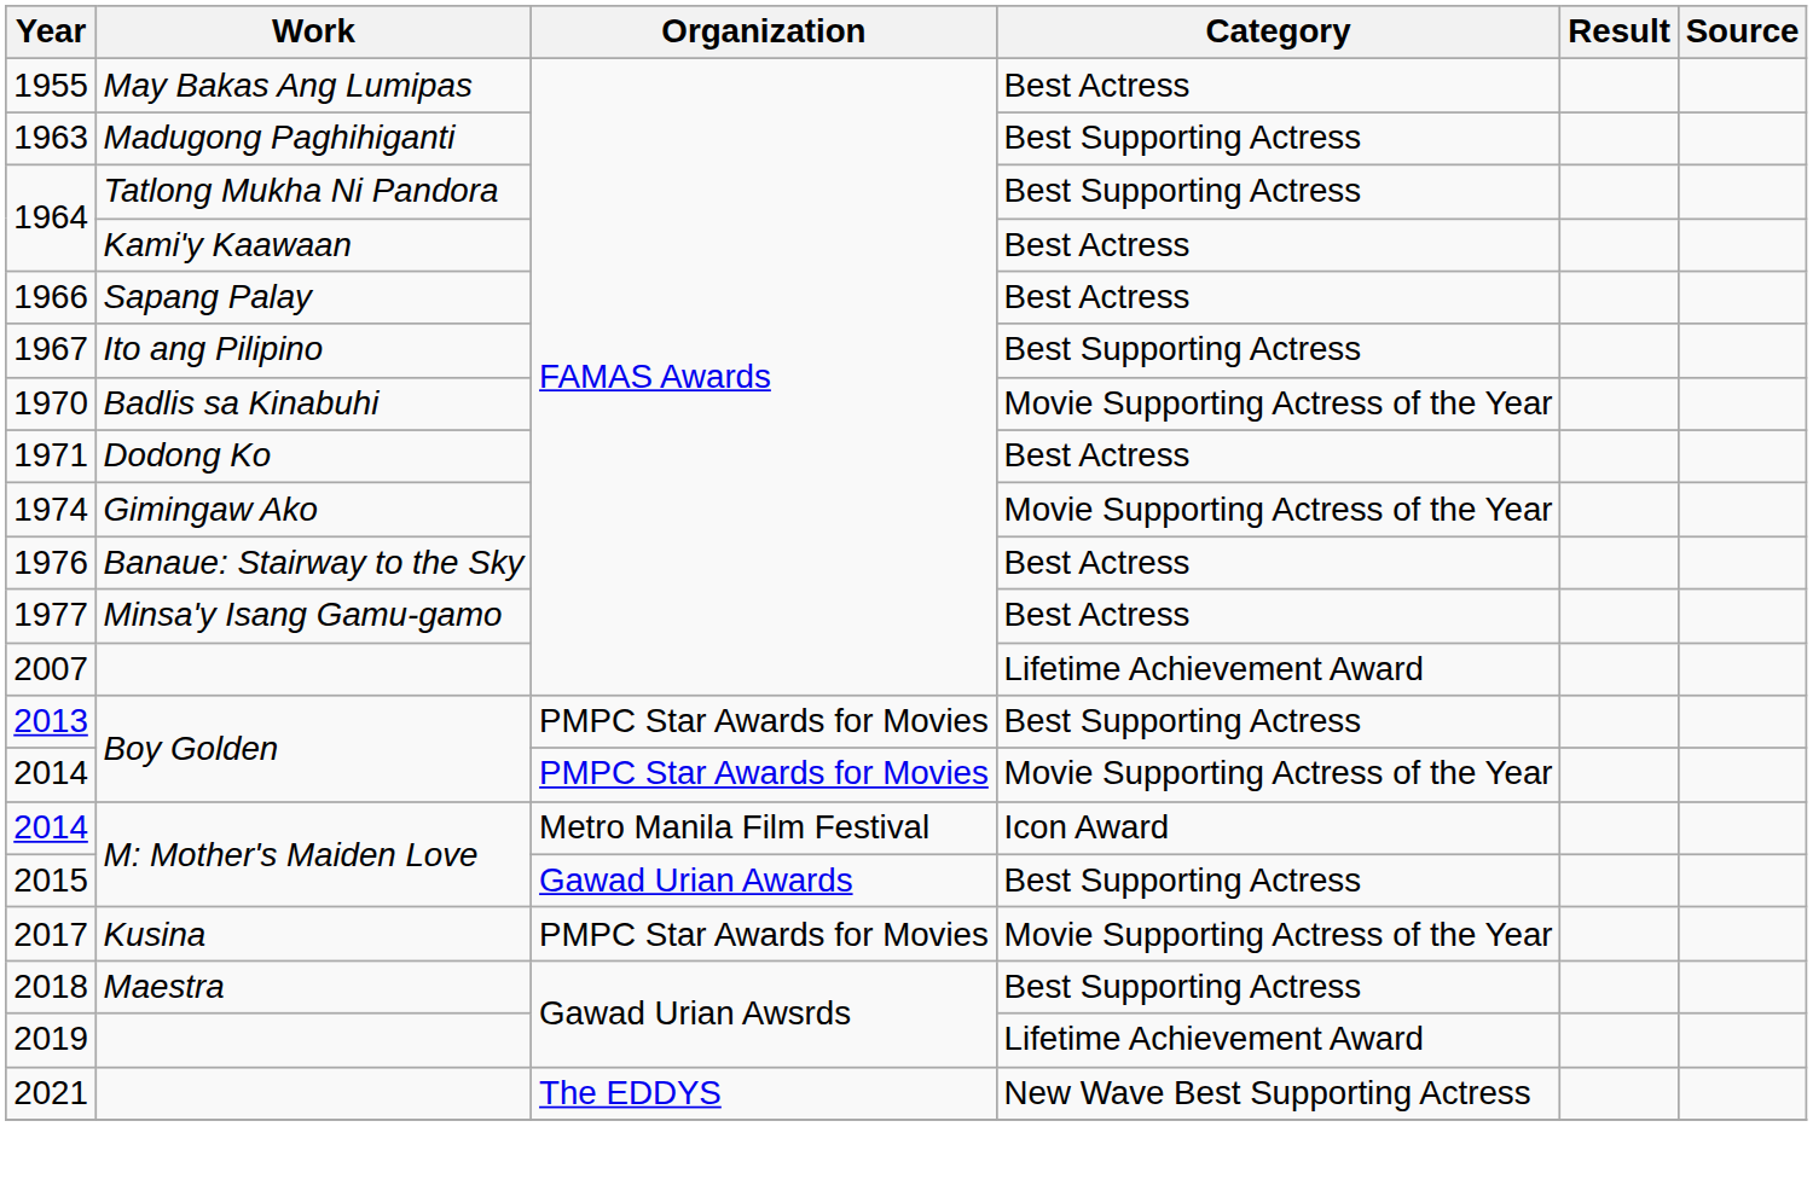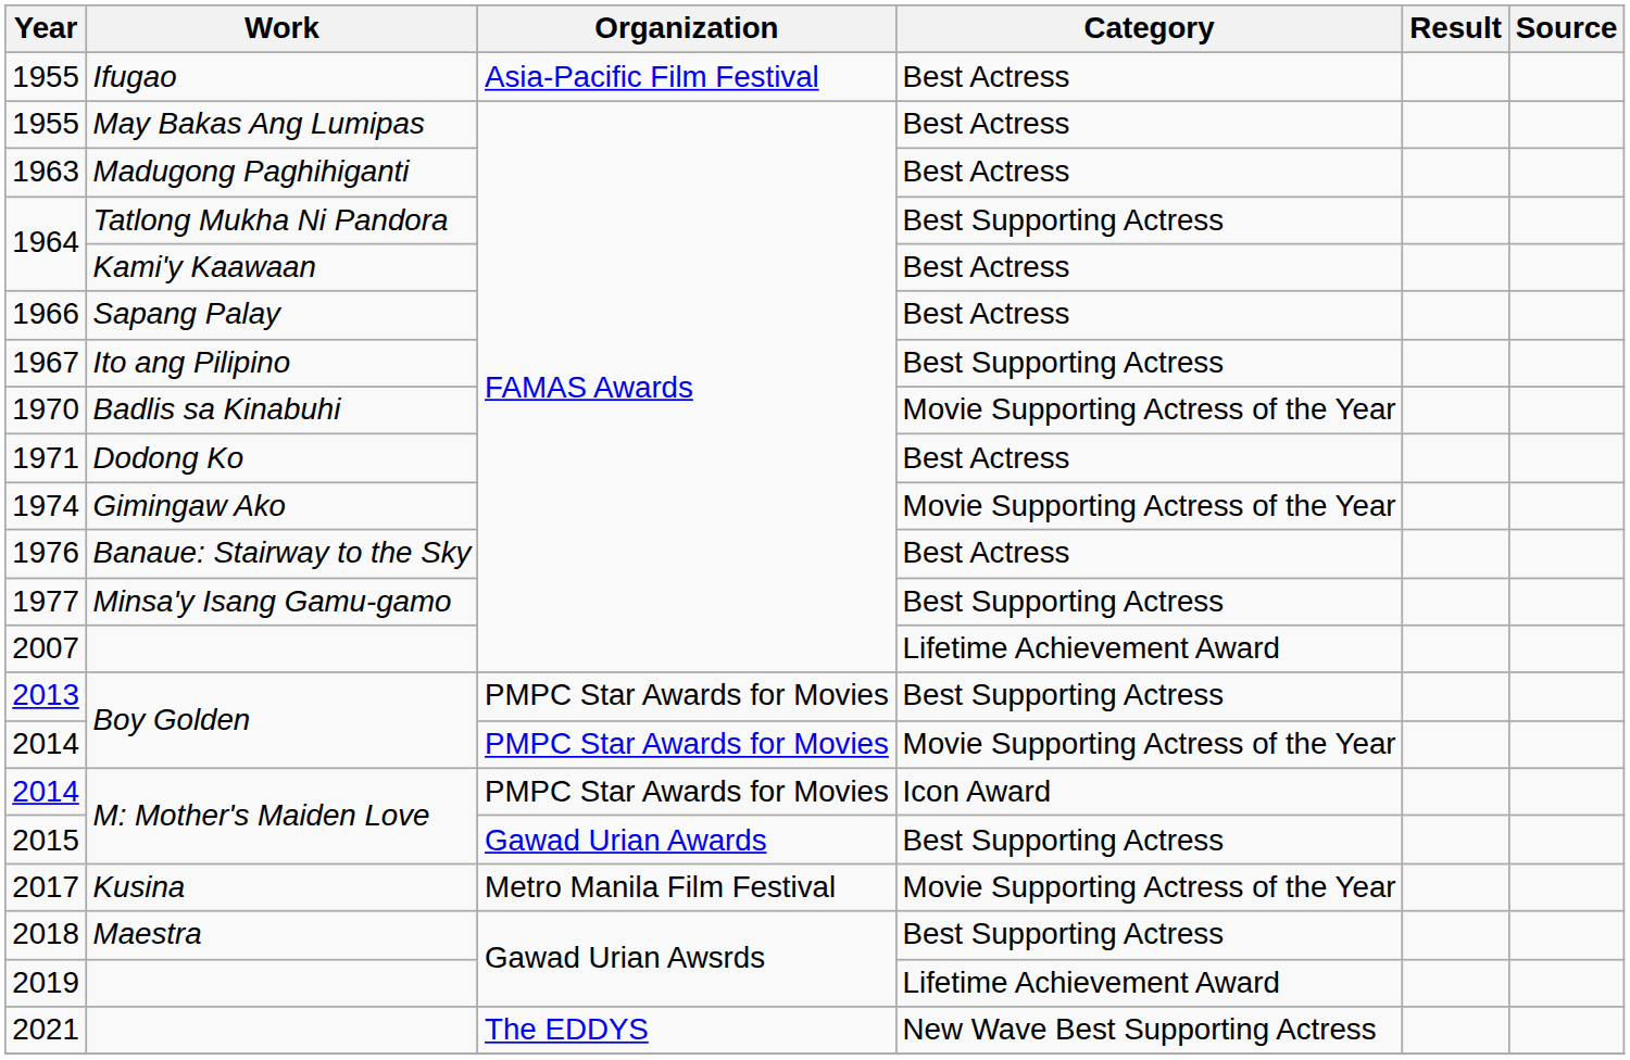 <table class="wikitable">
 <tr>
 <th>Year</th>
 <th>Work</th>
 <th>Organization</th>
 <th>Category</th>
 <th>Result</th>
 <th>Source </th>
+</tr>
+<tr>
+<td>1955</td>
+<td><em>Ifugao</em></td>
+<td><a href='#'>Asia-Pacific Film Festival</a></td>
+<td>Best Actress</td>
+<td></td>
+<td></td>
 </tr>
 <tr>
 <td>1955</td>
 <td><em>May Bakas Ang Lumipas</em></td>
 <td rowspan = "12"><a href='#'>FAMAS Awards</a></td>
 <td>Best Actress</td>
 <td></td>
 <td></td>
 </tr>
 <tr>
 <td>1963</td>
 <td><em>Madugong Paghihiganti</em></td>
-<td>Best Supporting Actress</td>
+<td>Best Actress</td>
 <td></td>
 <td></td>
 </tr>
 <tr>
 <td rowspan="2">1964</td>
 <td><em>Tatlong Mukha Ni Pandora</em></td>
 <td>Best Supporting Actress</td>
 <td></td>
 <td></td>
 </tr>
 <tr>
 <td><em>Kami'y Kaawaan</em></td>
 <td>Best Actress</td>
 <td></td>
 <td></td>
 </tr>
 <tr>
 <td>1966</td>
 <td><em>Sapang Palay</em></td>
 <td>Best Actress</td>
 <td></td>
 <td></td>
 </tr>
 <tr>
 <td>1967</td>
 <td><em>Ito ang Pilipino</em></td>
 <td>Best Supporting Actress</td>
 <td></td>
 <td></td>
 </tr>
 <tr>
 <td>1970</td>
 <td><em>Badlis sa Kinabuhi</em></td>
 <td>Movie Supporting Actress of the Year</td>
 <td></td>
 <td></td>
 </tr>
 <tr>
 <td>1971</td>
 <td><em>Dodong Ko</em></td>
 <td>Best Actress</td>
 <td></td>
 <td></td>
 </tr>
 <tr>
 <td>1974</td>
 <td><em>Gimingaw Ako</em></td>
 <td>Movie Supporting Actress of the Year</td>
 <td></td>
 <td></td>
 </tr>
 <tr>
 <td>1976</td>
 <td><em>Banaue: Stairway to the Sky</em></td>
 <td>Best Actress</td>
 <td></td>
 <td></td>
 </tr>
 <tr>
 <td>1977</td>
 <td><em>Minsa'y Isang Gamu-gamo</em></td>
-<td>Best Actress</td>
+<td>Best Supporting Actress</td>
 <td></td>
 <td></td>
 </tr>
 <tr>
 <td>2007</td>
 <td></td>
 <td>Lifetime Achievement Award</td>
 <td></td>
 <td></td>
 </tr>
 <tr>
 <td><a href='#'>2013</a></td>
 <td rowspan ="2"><em>Boy Golden</em></td>
 <td>PMPC Star Awards for Movies</td>
 <td>Best Supporting Actress</td>
 <td></td>
 <td></td>
 </tr>
 <tr>
 <td>2014</td>
 <td><a href='#'>PMPC Star Awards for Movies</a></td>
 <td>Movie Supporting Actress of the Year</td>
 <td></td>
 <td></td>
 </tr>
 <tr>
 <td><a href='#'>2014</a></td>
 <td rowspan = "2"><em>M: Mother's Maiden Love</em></td>
-<td>Metro Manila Film Festival</td>
+<td>PMPC Star Awards for Movies</td>
 <td>Icon Award</td>
 <td></td>
 <td></td>
 </tr>
 <tr>
 <td>2015</td>
 <td><a href='#'>Gawad Urian Awards</a></td>
 <td>Best Supporting Actress</td>
 <td></td>
 <td></td>
 </tr>
 <tr>
 <td>2017</td>
 <td><em>Kusina</em></td>
-<td>PMPC Star Awards for Movies</td>
+<td>Metro Manila Film Festival</td>
 <td>Movie Supporting Actress of the Year</td>
 <td></td>
 <td></td>
 </tr>
 <tr>
 <td>2018</td>
 <td><em>Maestra</em></td>
 <td rowspan = "2">Gawad Urian Awsrds</td>
 <td>Best Supporting Actress</td>
 <td></td>
 <td></td>
 </tr>
 <tr>
 <td>2019</td>
 <td></td>
 <td>Lifetime Achievement Award</td>
 <td></td>
 <td></td>
 </tr>
 <tr>
 <td>2021</td>
 <td></td>
 <td><a href='#'>The EDDYS</a></td>
 <td>New Wave  Best Supporting Actress</td>
 <td></td>
 <td></td>
 </tr>
 <tr>
 </tr>
 </table>
